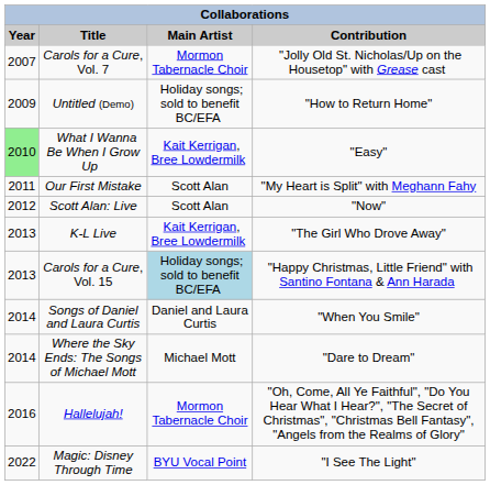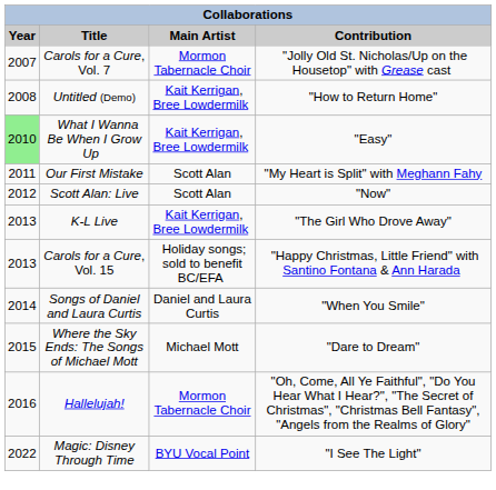 <table class="wikitable" style="text-align:center;">
 <tr>
 <th colspan=5 style="background:#B0C4DE;">Collaborations</th>
 </tr>
 <tr>
 <th style="background:#ccc;">Year</th>
 <th style="background:#ccc;">Title</th>
 <th style="background:#ccc;">Main Artist</th>
 <th style="background:#ccc;">Contribution</th>
 </tr>
 <tr>
 <td>2007</td>
 <td><em>Carols for a Cure</em>, Vol. 7</td>
 <td><a href='#'>Mormon Tabernacle Choir</a></td>
 <td> "Jolly Old St. Nicholas/Up on the Housetop" with <em><a href='#'>Grease</a></em> cast </td>
 </tr>
 <tr>
-<td>2009</td>
+<td>2008</td>
 <td><em>Untitled</em> <small>(Demo)</small></td>
-<td> Holiday songs; sold to benefit BC/EFA </td>
+<td> <a href='#'>Kait Kerrigan</a>, <a href='#'>Bree Lowdermilk</a> </td>
 <td> "How to Return Home" </td>
 </tr>
 <tr>
 <td style="background: lightgreen;">2010</td>
 <td>  <em>What I Wanna Be When I Grow Up</em>  </td>
 <td> <a href='#'>Kait Kerrigan</a>, <a href='#'>Bree Lowdermilk</a> </td>
 <td>"Easy"</td>
 </tr>
 <tr>
 <td>2011</td>
 <td><em>Our First Mistake</em></td>
 <td>Scott Alan</td>
 <td>"My Heart is Split" with <a href='#'>Meghann Fahy</a></td>
 </tr>
 <tr>
 <td>2012</td>
 <td><em>Scott Alan: Live</em></td>
 <td>Scott Alan</td>
 <td>"Now"</td>
 </tr>
 <tr>
 <td>2013</td>
 <td><em>K-L Live</em></td>
 <td> <a href='#'>Kait Kerrigan</a>, <a href='#'>Bree Lowdermilk</a> </td>
 <td>"The Girl Who Drove Away"</td>
 </tr>
 <tr>
 <td>2013</td>
 <td><em>Carols for a Cure</em>, Vol. 15</td>
-<td style="background: lightblue;"> Holiday songs; sold to benefit BC/EFA </td>
+<td> Holiday songs; sold to benefit BC/EFA </td>
 <td> "Happy Christmas, Little Friend" with <a href='#'>Santino Fontana</a> & <a href='#'>Ann Harada</a> </td>
 </tr>
 <tr>
 <td>2014</td>
 <td><em>Songs of Daniel and Laura Curtis</em></td>
 <td>Daniel and Laura Curtis</td>
 <td>"When You Smile"</td>
 </tr>
 <tr>
-<td>2014</td>
+<td>2015</td>
 <td><em>Where the Sky Ends: The Songs of Michael Mott</em></td>
 <td>Michael Mott</td>
 <td>"Dare to Dream"</td>
 </tr>
 <tr>
 <td>2016</td>
 <td><em><a href='#'>Hallelujah!</a></em></td>
 <td><a href='#'>Mormon Tabernacle Choir</a></td>
 <td>"Oh, Come, All Ye Faithful", "Do You Hear What I Hear?", "The Secret of Christmas", "Christmas Bell Fantasy", "Angels from the Realms of Glory"</td>
 </tr>
 <tr>
 <td>2022</td>
 <td><em>Magic: Disney Through Time</em></td>
 <td><a href='#'>BYU Vocal Point</a></td>
 <td>"I See The Light"</td>
 </tr>
 </table>
